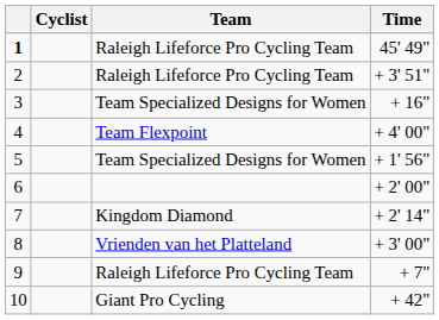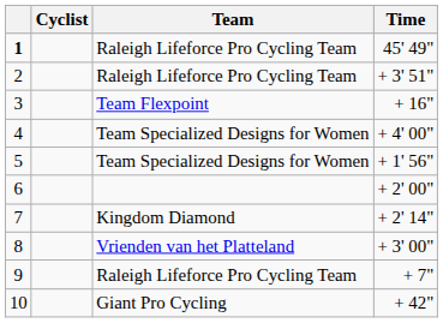 <table class="wikitable">
 <tr style="background:#ccccff;">
 <th></th>
 <th>Cyclist</th>
 <th>Team</th>
 <th>Time</th>
 </tr>
 <tr>
 <td align=center><strong>1</strong></td>
 <td></td>
 <td>Raleigh Lifeforce Pro Cycling Team</td>
 <td align=right>45' 49"</td>
 </tr>
 <tr>
 <td align=center>2</td>
 <td></td>
 <td>Raleigh Lifeforce Pro Cycling Team</td>
 <td align=right>+ 3' 51"</td>
 </tr>
 <tr>
 <td align=center>3</td>
 <td></td>
-<td>Team Specialized Designs for Women</td>
+<td><a href='#'>Team Flexpoint</a></td>
 <td align=right>+ 16"</td>
 </tr>
 <tr>
 <td align=center>4</td>
 <td></td>
-<td><a href='#'>Team Flexpoint</a></td>
+<td>Team Specialized Designs for Women</td>
 <td align=right>+ 4' 00"</td>
 </tr>
 <tr>
 <td align=center>5</td>
 <td></td>
 <td>Team Specialized Designs for Women</td>
 <td align=right>+ 1' 56"</td>
 </tr>
 <tr>
 <td align=center>6</td>
 <td></td>
 <td></td>
 <td align=right>+ 2' 00"</td>
 </tr>
 <tr>
 <td align=center>7</td>
 <td></td>
 <td>Kingdom Diamond</td>
 <td align=right>+ 2' 14"</td>
 </tr>
 <tr>
 <td align=center>8</td>
 <td></td>
 <td><a href='#'>Vrienden van het Platteland</a></td>
 <td align=right>+ 3' 00"</td>
 </tr>
 <tr>
 <td align=center>9</td>
 <td></td>
 <td>Raleigh Lifeforce Pro Cycling Team</td>
 <td align=right>+ 7"</td>
 </tr>
 <tr>
 <td align=center>10</td>
 <td></td>
 <td>Giant Pro Cycling</td>
 <td align=right>+ 42"</td>
 </tr>
 </table>
